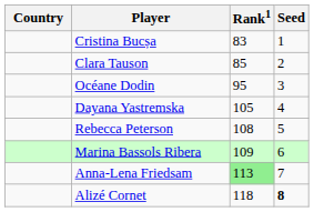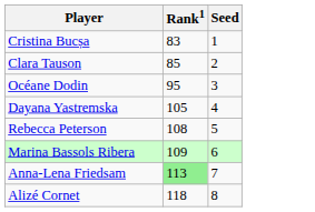 <table class="sortable wikitable">
 <tr>
-<th width="70">Country</th>
 <th width="175">Player</th>
 <th>Rank<sup>1</sup></th>
 <th>Seed</th>
 </tr>
 <tr>
-<td></td>
 <td><a href='#'>Cristina Bucșa</a></td>
 <td>83</td>
 <td>1</td>
 </tr>
 <tr>
-<td></td>
 <td><a href='#'>Clara Tauson</a></td>
 <td>85</td>
 <td>2</td>
 </tr>
 <tr>
-<td></td>
 <td><a href='#'>Océane Dodin</a></td>
 <td>95</td>
 <td>3</td>
 </tr>
 <tr>
-<td></td>
 <td><a href='#'>Dayana Yastremska</a></td>
 <td>105</td>
 <td>4</td>
 </tr>
 <tr>
-<td></td>
 <td><a href='#'>Rebecca Peterson</a></td>
 <td>108</td>
 <td>5</td>
 </tr>
 <tr style="background:#cfc;">
-<td></td>
 <td><a href='#'>Marina Bassols Ribera</a></td>
 <td>109</td>
 <td>6</td>
 </tr>
 <tr>
-<td></td>
 <td><a href='#'>Anna-Lena Friedsam</a></td>
 <td style="background: lightgreen;">113</td>
 <td>7</td>
 </tr>
 <tr>
-<td></td>
 <td><a href='#'>Alizé Cornet</a></td>
 <td>118</td>
-<td><strong>8</strong></td>
+<td>8</td>
 </tr>
 </table>
